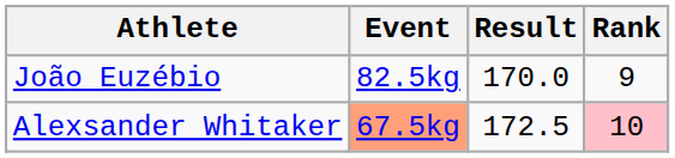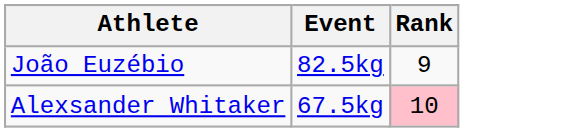 <table class=wikitable style="font-size:90%">
 <tr>
 <th>Athlete</th>
 <th>Event</th>
-<th>Result</th>
 <th>Rank</th>
 </tr>
 <tr>
 <td><a href='#'>João Euzébio</a></td>
 <td><a href='#'>82.5kg</a></td>
-<td style="text-align:center;">170.0</td>
 <td style="text-align:center;">9</td>
 </tr>
 <tr>
 <td><a href='#'>Alexsander Whitaker</a></td>
-<td style="background: lightsalmon;"><a href='#'>67.5kg</a></td>
-<td style="text-align:center;">172.5</td>
+<td><a href='#'>67.5kg</a></td>
 <td style="background: pink; text-align:center;">10</td>
 </tr>
 </table>
